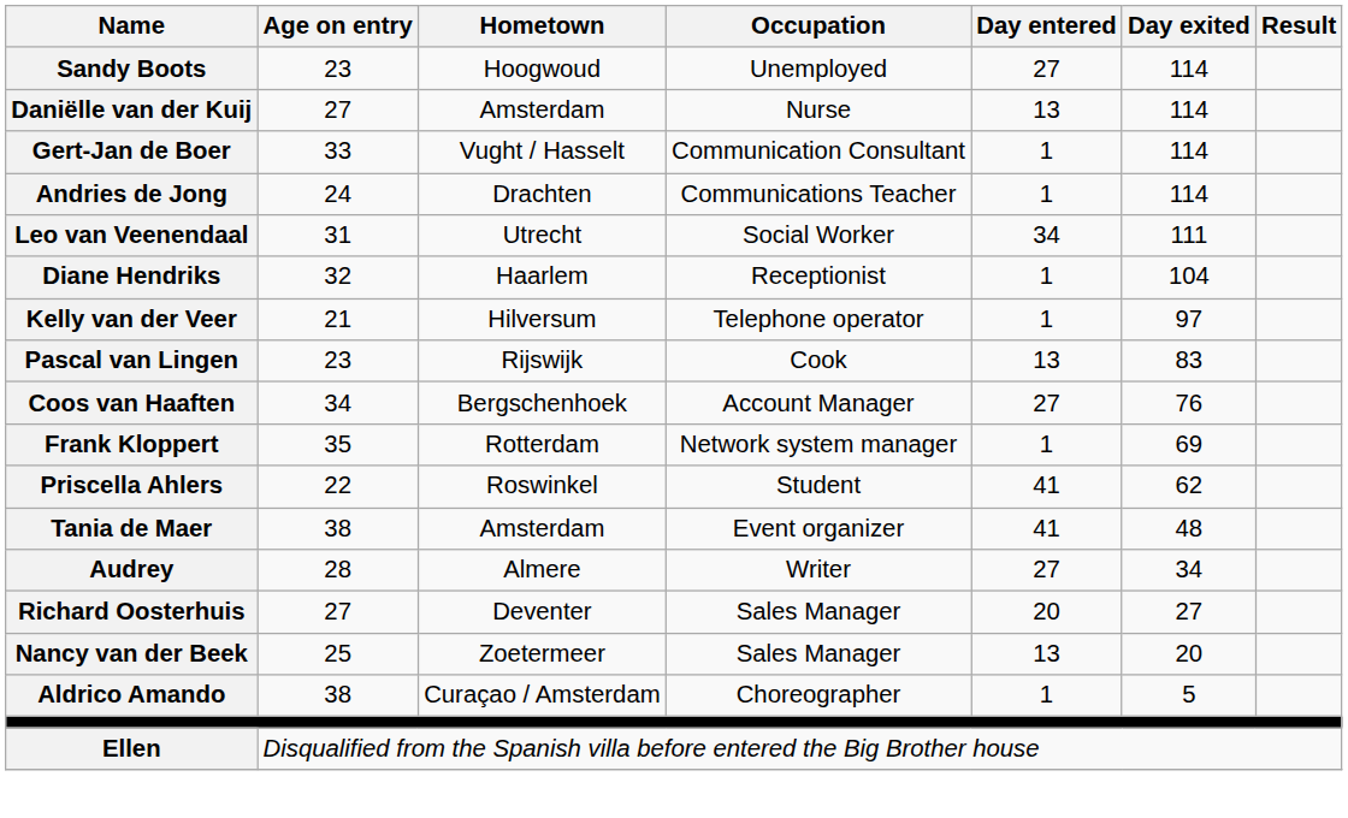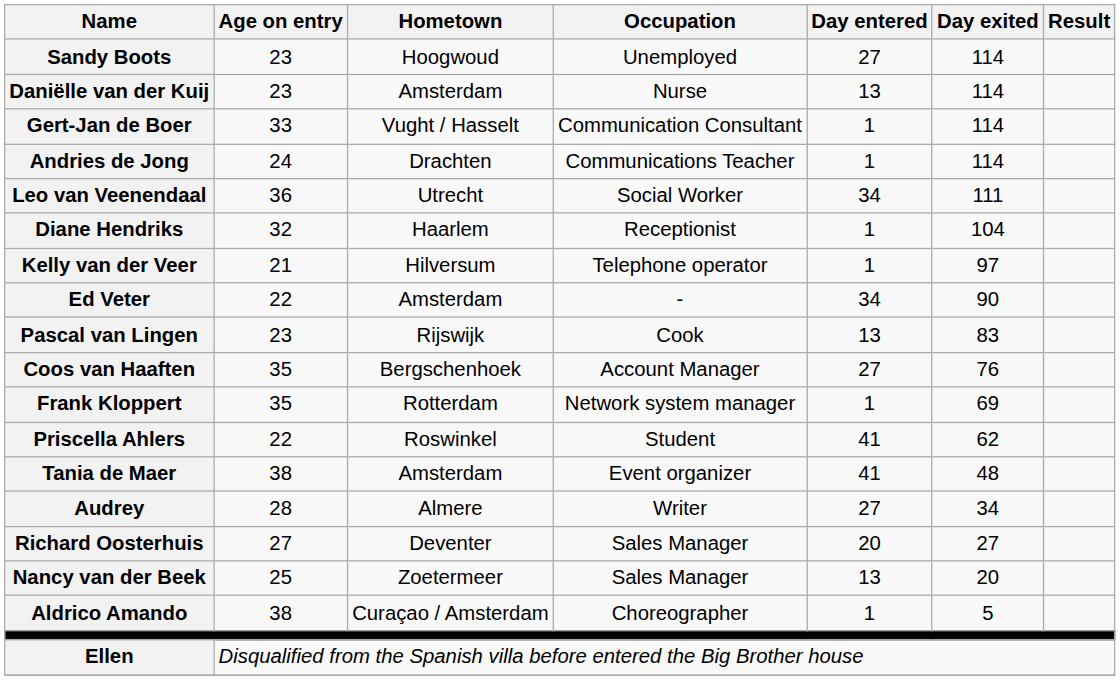 <table class="wikitable" style="text-align:center; line-height:20px; width:auto;">
 <tr>
 <th>Name</th>
 <th>Age on entry</th>
 <th>Hometown</th>
 <th>Occupation</th>
 <th>Day entered</th>
 <th>Day exited</th>
 <th>Result</th>
 </tr>
 <tr>
 <th>Sandy Boots</th>
 <td>23</td>
 <td>Hoogwoud</td>
 <td>Unemployed</td>
 <td>27</td>
 <td>114</td>
 <td></td>
 </tr>
 <tr>
 <th>Daniëlle van der Kuij</th>
-<td>27</td>
+<td>23</td>
 <td>Amsterdam</td>
 <td>Nurse</td>
 <td>13</td>
 <td>114</td>
 <td></td>
 </tr>
 <tr>
 <th>Gert-Jan de Boer</th>
 <td>33</td>
 <td>Vught / Hasselt</td>
 <td>Communication Consultant</td>
 <td>1</td>
 <td>114</td>
 <td></td>
 </tr>
 <tr>
 <th>Andries de Jong</th>
 <td>24</td>
 <td>Drachten</td>
 <td>Communications Teacher</td>
 <td>1</td>
 <td>114</td>
 <td></td>
 </tr>
 <tr>
 <th>Leo van Veenendaal</th>
-<td>31</td>
+<td>36</td>
 <td>Utrecht</td>
 <td>Social Worker</td>
 <td>34</td>
 <td>111</td>
 <td></td>
 </tr>
 <tr>
 <th>Diane Hendriks</th>
 <td>32</td>
 <td>Haarlem</td>
 <td>Receptionist</td>
 <td>1</td>
 <td>104</td>
 <td></td>
 </tr>
 <tr>
 <th>Kelly van der Veer</th>
 <td>21</td>
 <td>Hilversum</td>
 <td>Telephone operator</td>
 <td>1</td>
 <td>97</td>
 <td></td>
 </tr>
 <tr>
+<th>Ed Veter</th>
+<td>22</td>
+<td>Amsterdam</td>
+<td>-</td>
+<td>34</td>
+<td>90</td>
+<td></td>
+</tr>
+<tr>
 <th>Pascal van Lingen</th>
 <td>23</td>
 <td>Rijswijk</td>
 <td>Cook</td>
 <td>13</td>
 <td>83</td>
 <td></td>
 </tr>
 <tr>
 <th>Coos van Haaften</th>
-<td>34</td>
+<td>35</td>
 <td>Bergschenhoek</td>
 <td>Account Manager</td>
 <td>27</td>
 <td>76</td>
 <td></td>
 </tr>
 <tr>
 <th>Frank Kloppert</th>
 <td>35</td>
 <td>Rotterdam</td>
 <td>Network system manager</td>
 <td>1</td>
 <td>69</td>
 <td></td>
 </tr>
 <tr>
 <th>Priscella Ahlers</th>
 <td>22</td>
 <td>Roswinkel</td>
 <td>Student</td>
 <td>41</td>
 <td>62</td>
 <td></td>
 </tr>
 <tr>
 <th>Tania de Maer</th>
 <td>38</td>
 <td>Amsterdam</td>
 <td>Event organizer</td>
 <td>41</td>
 <td>48</td>
 <td></td>
 </tr>
 <tr>
 <th>Audrey</th>
 <td>28</td>
 <td>Almere</td>
 <td>Writer</td>
 <td>27</td>
 <td>34</td>
 <td></td>
 </tr>
 <tr>
 <th>Richard Oosterhuis</th>
 <td>27</td>
 <td>Deventer</td>
 <td>Sales Manager</td>
 <td>20</td>
 <td>27</td>
 <td></td>
 </tr>
 <tr>
 <th>Nancy van der Beek</th>
 <td>25</td>
 <td>Zoetermeer</td>
 <td>Sales Manager</td>
 <td>13</td>
 <td>20</td>
 <td></td>
 </tr>
 <tr>
 <th>Aldrico Amando</th>
 <td>38</td>
 <td>Curaçao / Amsterdam</td>
 <td>Choreographer</td>
 <td>1</td>
 <td>5</td>
 <td></td>
 </tr>
 <tr>
 <th colspan="7" style="background:#000"></th>
 </tr>
 <tr>
 <th><strong>Ellen</strong></th>
 <td colspan="6" align="left"><em>Disqualified from the Spanish villa before entered the Big Brother house</em></td>
 </tr>
 <tr>
 </tr>
 </table>
